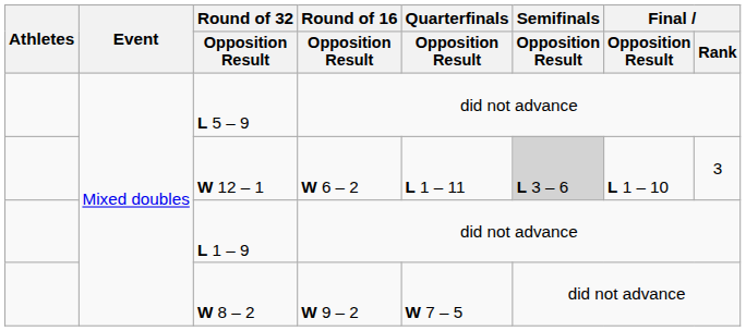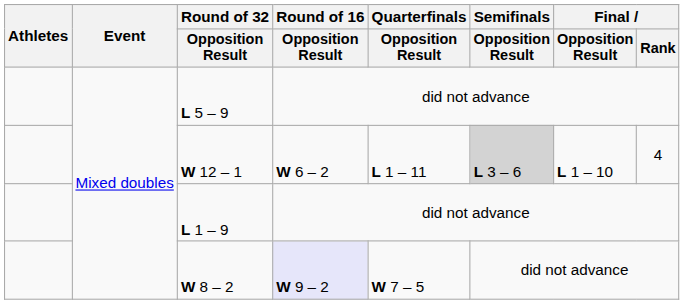 <table class="wikitable" style="font-size:90%">
 <tr>
 <th rowspan=2>Athletes</th>
 <th rowspan=2>Event</th>
 <th>Round of 32</th>
 <th>Round of 16</th>
 <th>Quarterfinals</th>
 <th>Semifinals</th>
 <th colspan=2>Final / </th>
 </tr>
 <tr style="font-size:95%">
 <th>Opposition<br>Result</th>
 <th>Opposition<br>Result</th>
 <th>Opposition<br>Result</th>
 <th>Opposition<br>Result</th>
 <th>Opposition<br>Result</th>
 <th>Rank</th>
 </tr>
 <tr>
 <td><br></td>
 <td rowspan=4><a href='#'>Mixed doubles</a></td>
 <td><br><br><strong>L</strong> 5 – 9</td>
 <td align=center colspan=5>did not advance</td>
 </tr>
 <tr>
 <td><br></td>
 <td><br><br><strong>W</strong> 12 – 1</td>
 <td><br><br><strong>W</strong> 6 – 2</td>
 <td><br><br><strong>L</strong> 1 – 11</td>
 <td style="background: lightgrey;"><br><br><strong>L</strong> 3 – 6</td>
 <td><br><br><strong>L</strong> 1 – 10</td>
-<td align=center>3</td>
+<td align=center>4</td>
 </tr>
 <tr>
 <td><br></td>
 <td><br><br><strong>L</strong> 1 – 9</td>
 <td align=center colspan=5>did not advance</td>
 </tr>
 <tr>
 <td><br></td>
 <td><br><br><strong>W</strong> 8 – 2</td>
-<td><br><br><strong>W</strong> 9 – 2</td>
+<td style="background: lavender;"><br><br><strong>W</strong> 9 – 2</td>
 <td><br><br><strong>W</strong> 7 – 5</td>
 <td align=center colspan=3>did not advance</td>
 </tr>
 </table>
